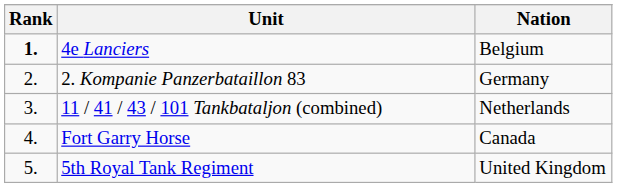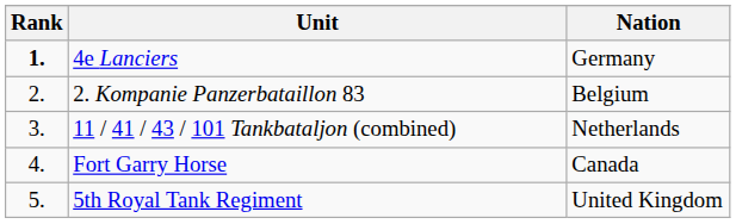 <table class="wikitable">
 <tr>
 </tr>
 <tr>
 <th>Rank</th>
 <th scope="col" style="width: 350px;">Unit</th>
 <th scope="col" style="width: 110px;">Nation</th>
 </tr>
 <tr>
 <td align="center"><strong>1.</strong></td>
 <td><a href='#'>4e <em>Lanciers</em></a></td>
-<td>Belgium</td>
+<td>Germany</td>
 </tr>
 <tr>
 <td align="center">2.</td>
 <td>2. <em>Kompanie</em> <em>Panzerbataillon</em> 83</td>
-<td>Germany</td>
+<td>Belgium</td>
 </tr>
 <tr>
 <td align="center">3.</td>
 <td><a href='#'>11</a> / <a href='#'>41</a> / <a href='#'>43</a> / <a href='#'>101</a> <em>Tankbataljon</em> (combined)</td>
 <td>Netherlands</td>
 </tr>
 <tr>
 <td align="center">4.</td>
 <td><a href='#'>Fort Garry Horse</a></td>
 <td>Canada</td>
 </tr>
 <tr>
 <td align="center">5.</td>
 <td><a href='#'>5th Royal Tank Regiment</a></td>
 <td>United Kingdom</td>
 </tr>
 </table>
